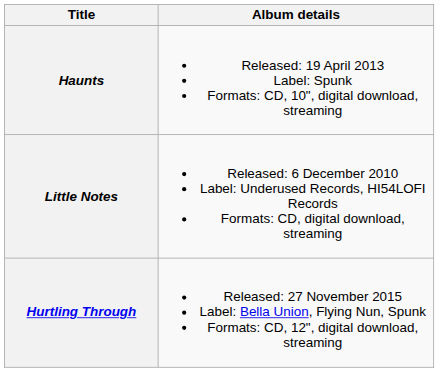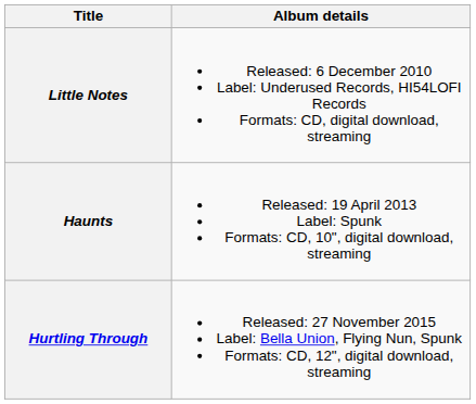 <table class="wikitable plainrowheaders" style="text-align:center;">
 <tr>
 <th scope="col" rowspan="1" style="width:11em;">Title</th>
 <th scope="col" rowspan="1" style="width:20em;">Album details</th>
 </tr>
 <tr>
+<th scope="row"><em>Little Notes</em><br></th>
+<td><br><ul><li>Released: 6 December 2010</li><li>Label: Underused Records, HI54LOFI Records</li><li>Formats: CD, digital download, streaming</li></ul></td>
+</tr>
+<tr>
 <th scope="row"><em>Haunts</em></th>
 <td><br><ul><li>Released: 19 April 2013</li><li>Label: Spunk</li><li>Formats: CD, 10", digital download, streaming</li></ul></td>
-</tr>
-<tr>
-<th scope="row"><em>Little Notes</em><br></th>
-<td><br><ul><li>Released: 6 December 2010</li><li>Label: Underused Records, HI54LOFI Records</li><li>Formats: CD, digital download, streaming</li></ul></td>
 </tr>
 <tr>
 <th scope="row"><em><a href='#'>Hurtling Through</a></em><br></th>
 <td><br><ul><li>Released: 27 November 2015</li><li>Label: <a href='#'>Bella Union</a>, Flying Nun, Spunk</li><li>Formats: CD, 12", digital download, streaming</li></ul></td>
 </tr>
 </table>
